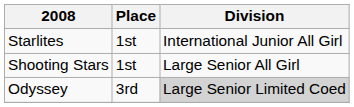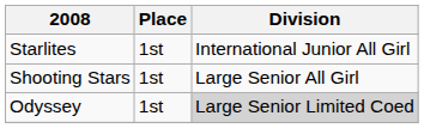 <table class="wikitable">
 <tr>
 <th>2008</th>
 <th>Place</th>
 <th>Division</th>
 </tr>
 <tr>
 <td>Starlites</td>
 <td>1st</td>
 <td>International Junior All Girl</td>
 </tr>
 <tr>
 <td>Shooting Stars</td>
 <td>1st</td>
 <td>Large Senior All Girl</td>
 </tr>
 <tr>
 <td>Odyssey</td>
-<td>3rd</td>
+<td>1st</td>
 <td style="background: lightgrey;">Large Senior Limited Coed</td>
 </tr>
 <tr>
 </tr>
 </table>
